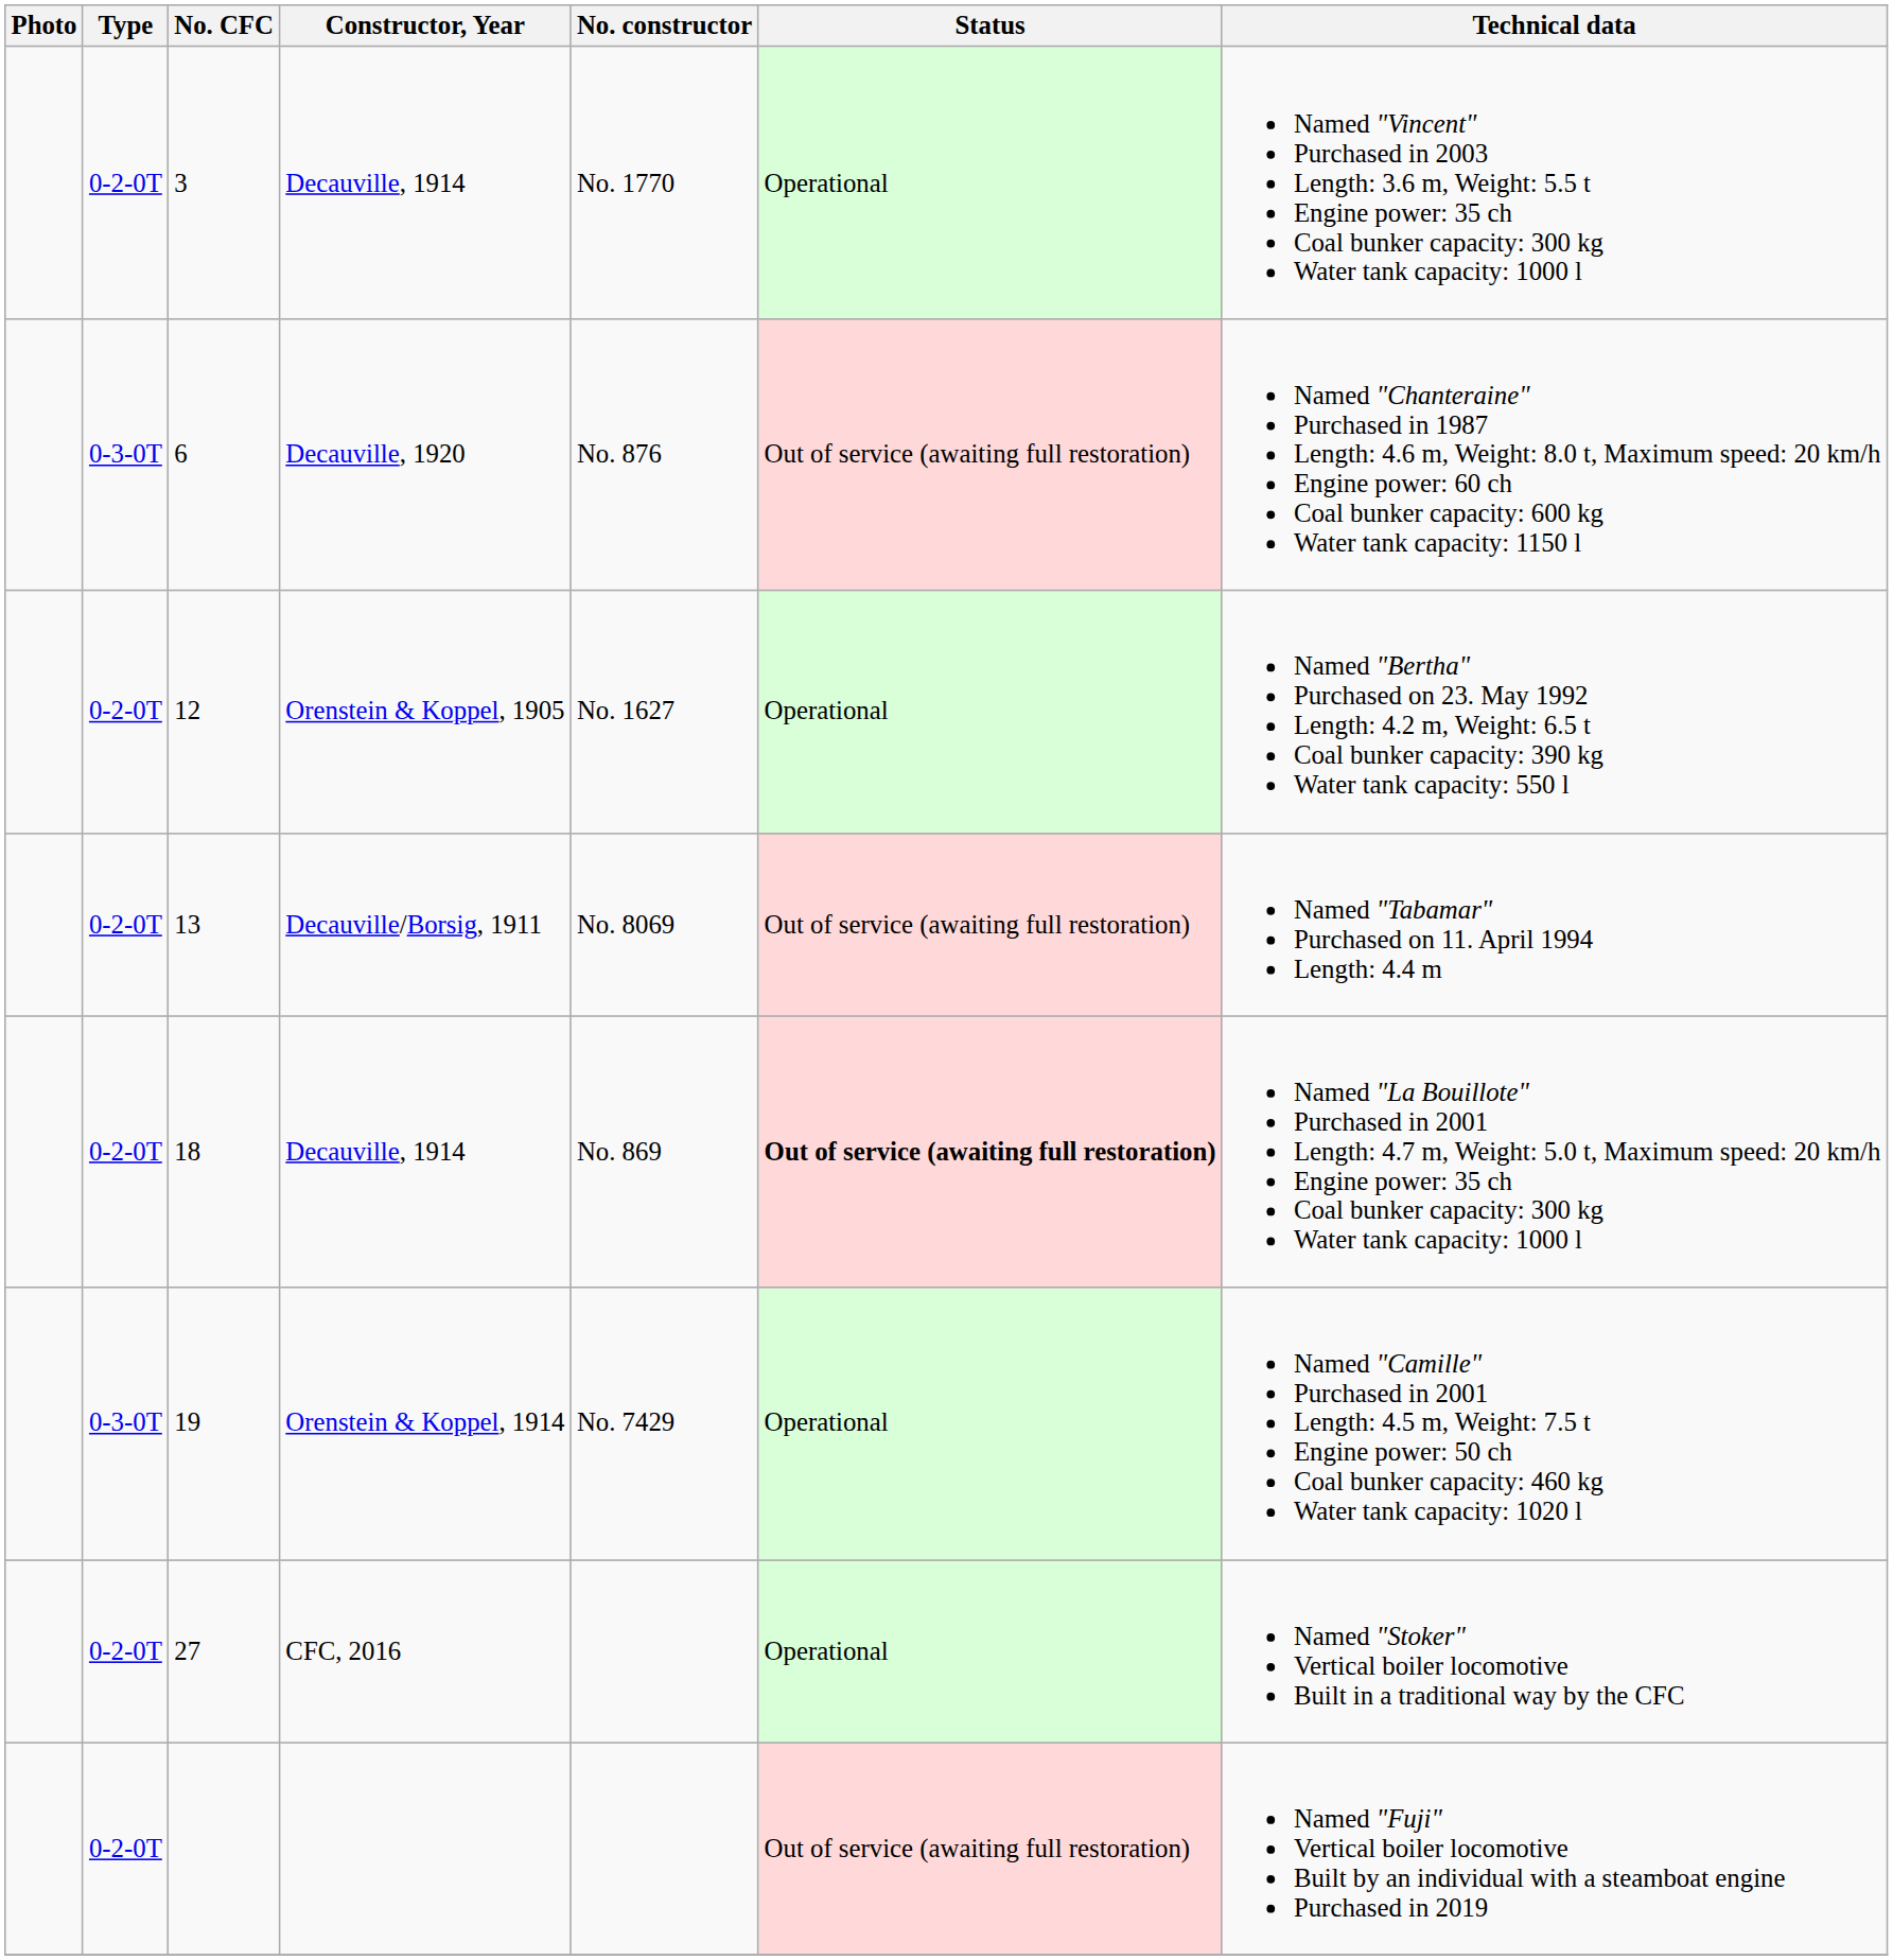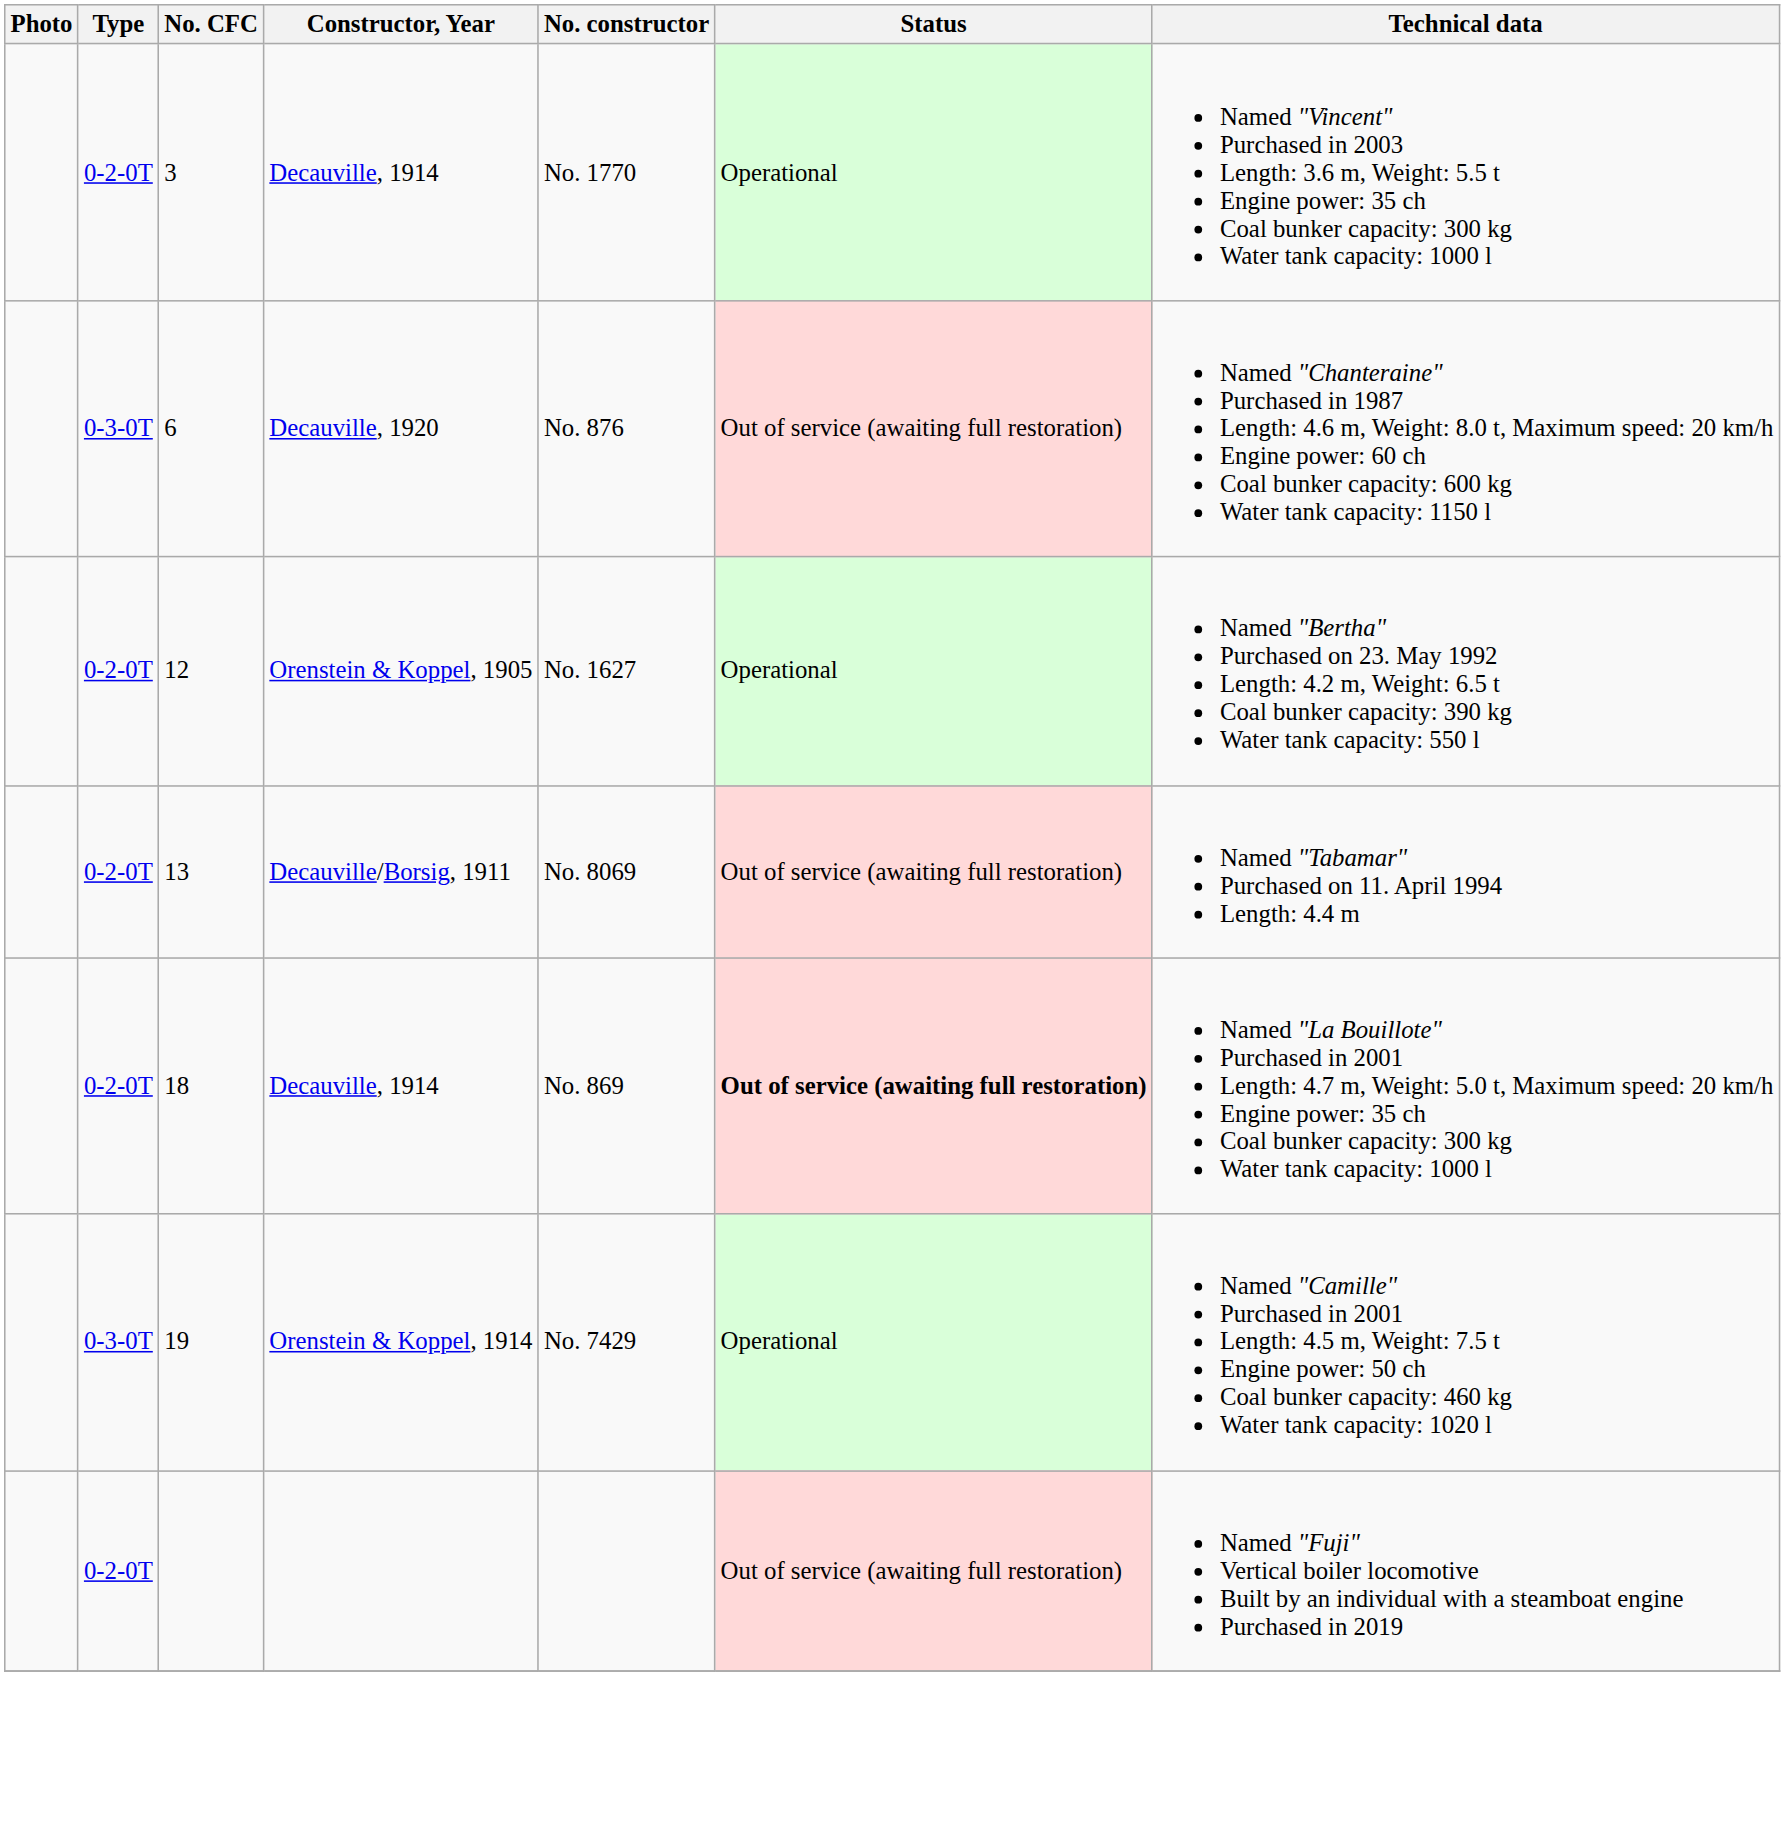 <table class="wikitable centre">
 <tr>
 <th>Photo</th>
 <th>Type</th>
 <th>No. CFC</th>
 <th>Constructor, Year</th>
 <th>No. constructor</th>
 <th>Status</th>
 <th>Technical data</th>
 </tr>
 <tr>
 <td></td>
 <td><a href='#'>0-2-0T</a></td>
 <td>3</td>
 <td><a href='#'>Decauville</a>, 1914</td>
 <td>No. 1770</td>
 <td bgcolor="#d9ffd9">Operational</td>
 <td><br><ul><li>Named <em>"Vincent"</em></li><li>Purchased in 2003</li><li>Length: 3.6 m, Weight: 5.5 t</li><li>Engine power: 35 ch</li><li>Coal bunker capacity: 300 kg</li><li>Water tank capacity: 1000 l</li></ul></td>
 </tr>
 <tr>
 <td></td>
 <td><a href='#'>0-3-0T</a></td>
 <td>6</td>
 <td><a href='#'>Decauville</a>, 1920</td>
 <td>No. 876</td>
 <td bgcolor="#ffd9d9">Out of service (awaiting full restoration)</td>
 <td><br><ul><li>Named <em>"Chanteraine"</em></li><li>Purchased in 1987</li><li>Length: 4.6 m, Weight: 8.0 t, Maximum speed: 20 km/h</li><li>Engine power: 60 ch</li><li>Coal bunker capacity: 600 kg</li><li>Water tank capacity: 1150 l</li></ul></td>
 </tr>
 <tr>
 <td></td>
 <td><a href='#'>0-2-0T</a></td>
 <td>12</td>
 <td><a href='#'>Orenstein & Koppel</a>, 1905</td>
 <td>No. 1627</td>
 <td bgcolor="#d9ffd9">Operational</td>
 <td><br><ul><li>Named <em>"Bertha"</em></li><li>Purchased on 23. May 1992</li><li>Length: 4.2 m, Weight: 6.5 t</li><li>Coal bunker capacity: 390 kg</li><li>Water tank capacity:  550 l</li></ul></td>
 </tr>
 <tr>
 <td></td>
 <td><a href='#'>0-2-0T</a></td>
 <td>13</td>
 <td><a href='#'>Decauville</a>/<a href='#'>Borsig</a>, 1911</td>
 <td>No. 8069</td>
 <td bgcolor="#ffd9d9">Out of service (awaiting full restoration)</td>
 <td><br><ul><li>Named <em>"Tabamar"</em></li><li>Purchased on 11. April 1994</li><li>Length: 4.4 m</li></ul></td>
 </tr>
 <tr>
 <td></td>
 <td><a href='#'>0-2-0T</a></td>
 <td>18</td>
 <td><a href='#'>Decauville</a>, 1914</td>
 <td>No. 869</td>
 <td bgcolor="#ffd9d9"><strong>Out of service (awaiting full restoration)</strong></td>
 <td><br><ul><li>Named <em>"La Bouillote"</em></li><li>Purchased in 2001</li><li>Length: 4.7 m, Weight: 5.0 t, Maximum speed: 20 km/h</li><li>Engine power: 35 ch</li><li>Coal bunker capacity: 300 kg</li><li>Water tank capacity: 1000 l</li></ul></td>
 </tr>
 <tr>
 <td></td>
 <td><a href='#'>0-3-0T</a></td>
 <td>19</td>
 <td><a href='#'>Orenstein & Koppel</a>, 1914</td>
 <td>No. 7429</td>
 <td bgcolor="#d9ffd9">Operational</td>
 <td><br><ul><li>Named <em>"Camille"</em></li><li>Purchased in 2001</li><li>Length: 4.5 m, Weight: 7.5 t</li><li>Engine power: 50 ch</li><li>Coal bunker capacity: 460 kg</li><li>Water tank capacity: 1020 l</li></ul></td>
 </tr>
 <tr>
 <td></td>
 <td><a href='#'>0-2-0T</a></td>
-<td>27</td>
-<td>CFC, 2016</td>
-<td></td>
-<td bgcolor="#d9ffd9">Operational</td>
-<td><br><ul><li>Named <em>"Stoker"</em></li><li>Vertical boiler locomotive</li><li>Built in a traditional way by the CFC</li></ul></td>
-</tr>
-<tr>
-<td></td>
-<td><a href='#'>0-2-0T</a></td>
 <td></td>
 <td></td>
 <td></td>
 <td bgcolor="#ffd9d9">Out of service (awaiting full restoration)</td>
 <td><br><ul><li>Named <em>"Fuji"</em></li><li>Vertical boiler locomotive</li><li>Built by an individual with a steamboat engine</li><li>Purchased in 2019</li></ul></td>
 </tr>
 <tr>
 </tr>
 </table>
